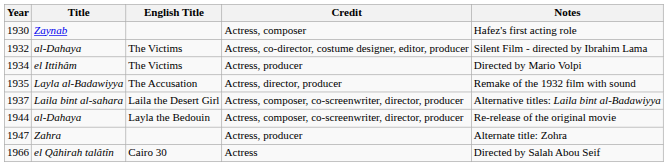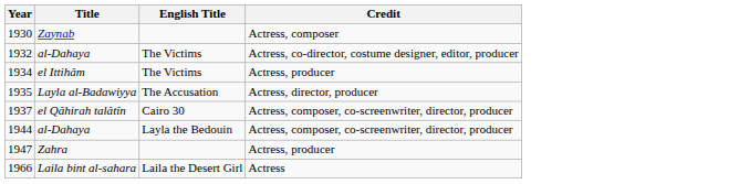 <table class="wikitable">
 <tr>
 <th>Year</th>
 <th>Title</th>
 <th>English Title</th>
 <th>Credit</th>
-<th>Notes</th>
 </tr>
 <tr>
 <td>1930</td>
 <td><em><a href='#'>Zaynab</a></em></td>
 <td></td>
 <td>Actress, composer</td>
-<td>Hafez's first acting role</td>
 </tr>
 <tr>
 <td>1932</td>
 <td><em>al-Dahaya</em></td>
 <td>The Victims</td>
 <td>Actress, co-director, costume designer, editor, producer</td>
-<td>Silent Film - directed by Ibrahim Lama</td>
 </tr>
 <tr>
 <td>1934</td>
 <td><em>el Ittihâm</em></td>
 <td>The Victims</td>
 <td>Actress, producer</td>
-<td>Directed by Mario Volpi</td>
 </tr>
 <tr>
 <td>1935</td>
 <td><em>Layla al-Badawiyya</em></td>
 <td>The Accusation</td>
 <td>Actress, director, producer</td>
-<td>Remake of the 1932 film with sound</td>
 </tr>
 <tr>
 <td>1937</td>
-<td><em>Laila bint al-sahara</em></td>
-<td>Laila the Desert Girl</td>
+<td><em>el Qâhirah talâtîn</em></td>
+<td>Cairo 30</td>
 <td>Actress, composer, co-screenwriter, director, producer</td>
-<td>Alternative titles: <em>Laila bint al-Badawiyya</em></td>
 </tr>
 <tr>
 <td>1944</td>
 <td><em>al-Dahaya</em></td>
 <td>Layla the Bedouin</td>
 <td>Actress, composer, co-screenwriter, director, producer</td>
-<td>Re-release of the original movie</td>
 </tr>
 <tr>
 <td>1947</td>
 <td><em>Zahra</em></td>
 <td></td>
 <td>Actress, producer</td>
-<td> Alternate title: Zohra</td>
 </tr>
 <tr>
 <td>1966</td>
-<td><em>el Qâhirah talâtîn</em></td>
-<td>Cairo 30</td>
+<td><em>Laila bint al-sahara</em></td>
+<td>Laila the Desert Girl</td>
 <td>Actress</td>
-<td>Directed by Salah Abou Seif</td>
 </tr>
 </table>
